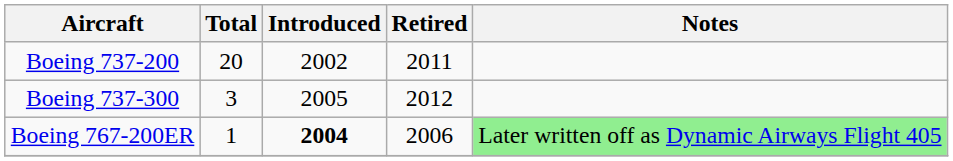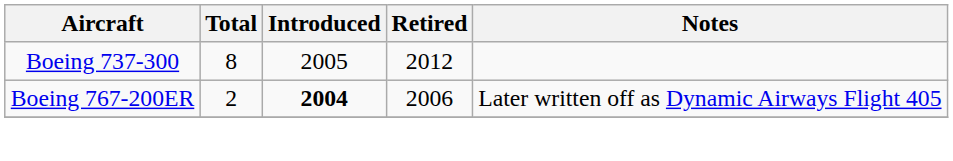 <table class="wikitable" style="margin:0.5em auto; text-align:center">
 <tr>
 <th>Aircraft</th>
 <th>Total</th>
 <th>Introduced</th>
 <th>Retired</th>
 <th>Notes</th>
 </tr>
 <tr>
-<td><a href='#'>Boeing 737-200</a></td>
-<td>20</td>
-<td>2002</td>
-<td>2011</td>
-<td></td>
-</tr>
-<tr>
 <td><a href='#'>Boeing 737-300</a></td>
-<td>3</td>
+<td>8</td>
 <td>2005</td>
 <td>2012</td>
 <td></td>
 </tr>
 <tr>
 <td><a href='#'>Boeing 767-200ER</a></td>
-<td>1</td>
+<td>2</td>
 <td><strong>2004</strong></td>
 <td>2006</td>
-<td style="background: lightgreen;">Later written off as <a href='#'>Dynamic Airways Flight 405</a></td>
+<td>Later written off as <a href='#'>Dynamic Airways Flight 405</a></td>
 </tr>
 <tr>
 </tr>
 </table>
